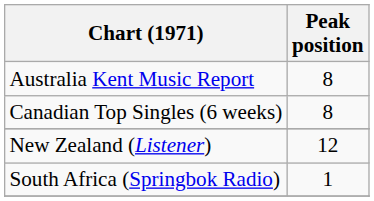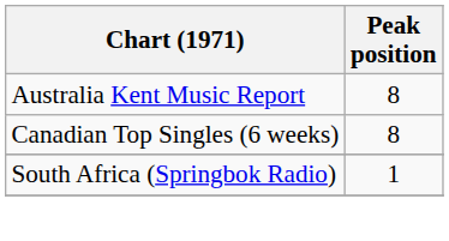 <table class="wikitable sortable">
 <tr>
 <th scope="col">Chart (1971)</th>
 <th scope="col">Peak<br>position</th>
 </tr>
 <tr>
 <td>Australia <a href='#'>Kent Music Report</a></td>
 <td style="text-align:center;">8</td>
 </tr>
 <tr>
 <td>Canadian Top Singles (6 weeks)</td>
 <td style="text-align:center;">8</td>
 </tr>
 <tr>
 </tr>
 <tr>
 </tr>
 <tr>
 </tr>
 <tr>
-<td>New Zealand (<em><a href='#'>Listener</a></em>)</td>
-<td style="text-align:center;">12</td>
-</tr>
-<tr>
 <td>South Africa (<a href='#'>Springbok Radio</a>)</td>
 <td align="center">1</td>
 </tr>
 <tr>
 </tr>
 <tr>
 </tr>
 </table>
